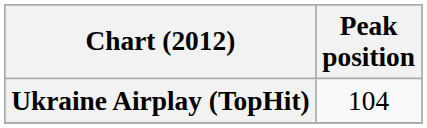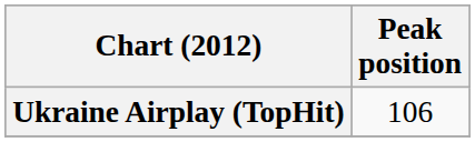 <table class="wikitable  plainrowheaders" style="text-align:center">
 <tr>
 <th scope="col">Chart (2012)</th>
 <th scope="col">Peak<br>position</th>
 </tr>
 <tr>
 <th scope="row">Ukraine Airplay (TopHit)</th>
-<td>104</td>
+<td>106</td>
 </tr>
 <tr>
 </tr>
 </table>
